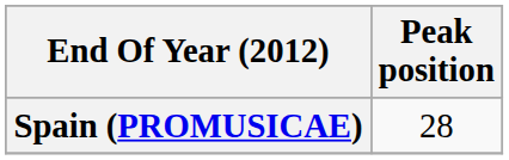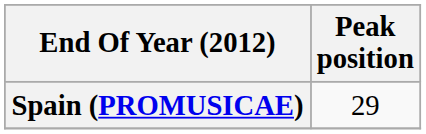 <table class="wikitable sortable">
 <tr>
 <th scope="col">End Of Year (2012)</th>
 <th scope="col">Peak<br>position</th>
 </tr>
 <tr>
 <th scope="row">Spain (<a href='#'>PROMUSICAE</a>)</th>
-<td style="text-align:center;">28</td>
+<td style="text-align:center;">29</td>
 </tr>
 <tr>
 </tr>
 </table>
